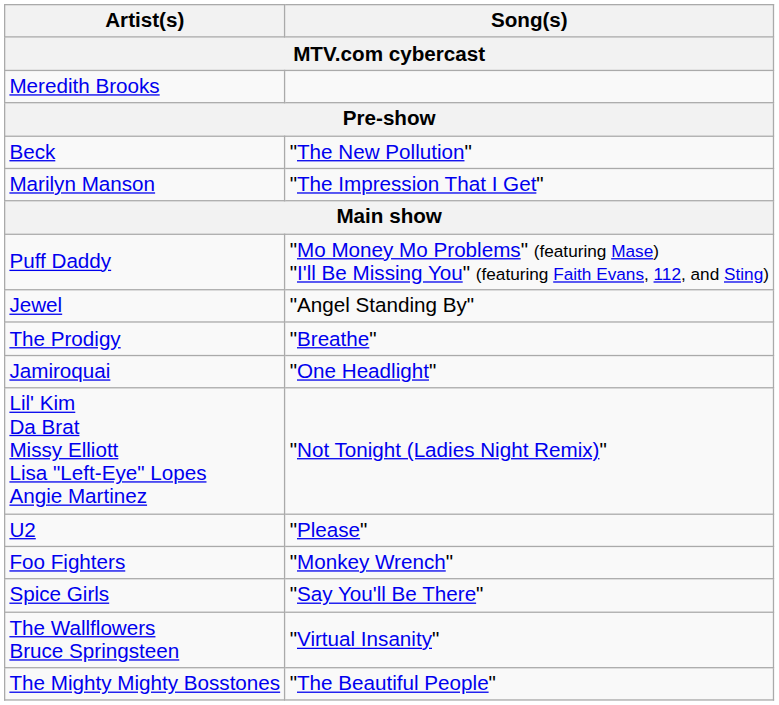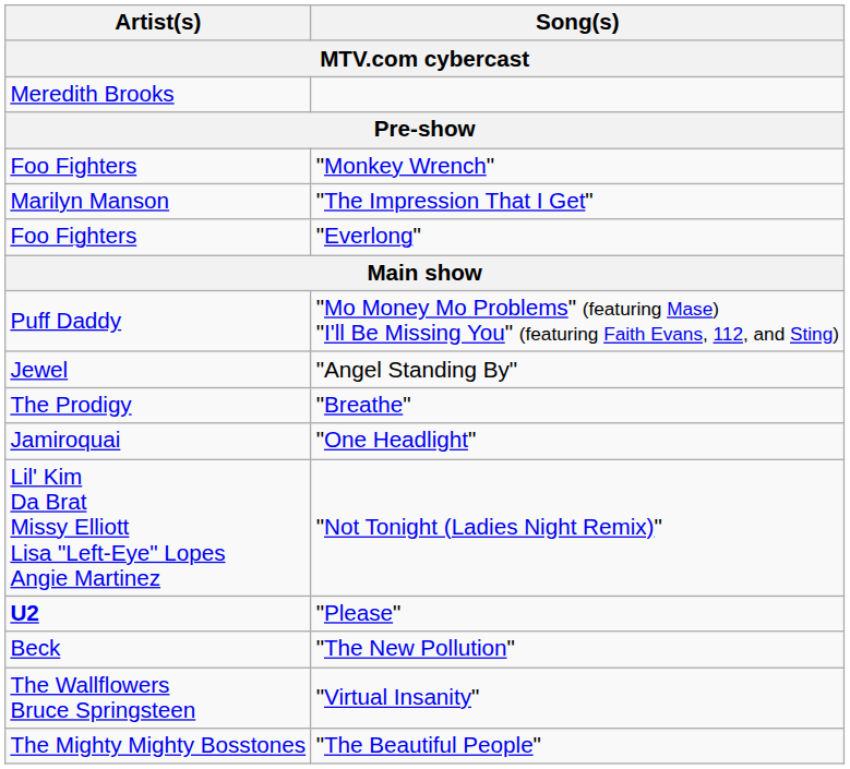 <table class="wikitable plainrowheaders">
 <tr>
 <th scope="col">Artist(s)</th>
 <th scope="col">Song(s)</th>
 </tr>
 <tr>
 <th colspan="2">MTV.com cybercast</th>
 </tr>
 <tr>
 <td><a href='#'>Meredith Brooks</a></td>
 <td></td>
 </tr>
 <tr>
 <th colspan="2">Pre-show</th>
 </tr>
 <tr>
-<td><a href='#'>Beck</a></td>
-<td>"<a href='#'>The New Pollution</a>"</td>
+<td><a href='#'>Foo Fighters</a></td>
+<td>"<a href='#'>Monkey Wrench</a>"</td>
 </tr>
 <tr>
 <td><a href='#'>Marilyn Manson</a></td>
 <td>"<a href='#'>The Impression That I Get</a>"</td>
+</tr>
+<tr>
+<td><a href='#'>Foo Fighters</a></td>
+<td>"<a href='#'>Everlong</a>"</td>
 </tr>
 <tr>
 <th colspan="2">Main show</th>
 </tr>
 <tr>
 <td><a href='#'>Puff Daddy</a></td>
 <td>"<a href='#'>Mo Money Mo Problems</a>" <small>(featuring <a href='#'>Mase</a>)</small> <br> "<a href='#'>I'll Be Missing You</a>" <small>(featuring <a href='#'>Faith Evans</a>, <a href='#'>112</a>, and <a href='#'>Sting</a>)</small></td>
 </tr>
 <tr>
 <td><a href='#'>Jewel</a></td>
 <td>"Angel Standing By"</td>
 </tr>
 <tr>
 <td><a href='#'>The Prodigy</a></td>
 <td>"<a href='#'>Breathe</a>"</td>
 </tr>
 <tr>
 <td><a href='#'>Jamiroquai</a></td>
 <td>"<a href='#'>One Headlight</a>"</td>
 </tr>
 <tr>
 <td><a href='#'>Lil' Kim</a> <br> <a href='#'>Da Brat</a> <br> <a href='#'>Missy Elliott</a> <br> <a href='#'>Lisa "Left-Eye" Lopes</a> <br> <a href='#'>Angie Martinez</a></td>
 <td>"<a href='#'>Not Tonight (Ladies Night Remix)</a>"</td>
 </tr>
 <tr>
-<td><a href='#'>U2</a></td>
+<td><strong><a href='#'>U2</a></strong></td>
 <td>"<a href='#'>Please</a>"</td>
 </tr>
 <tr>
-<td><a href='#'>Foo Fighters</a></td>
-<td>"<a href='#'>Monkey Wrench</a>"</td>
-</tr>
-<tr>
-<td><a href='#'>Spice Girls</a></td>
-<td>"<a href='#'>Say You'll Be There</a>"</td>
+<td><a href='#'>Beck</a></td>
+<td>"<a href='#'>The New Pollution</a>"</td>
 </tr>
 <tr>
 <td><a href='#'>The Wallflowers</a> <br> <a href='#'>Bruce Springsteen</a></td>
 <td>"<a href='#'>Virtual Insanity</a>"</td>
 </tr>
 <tr>
 <td><a href='#'>The Mighty Mighty Bosstones</a></td>
 <td>"<a href='#'>The Beautiful People</a>"</td>
 </tr>
 </table>
